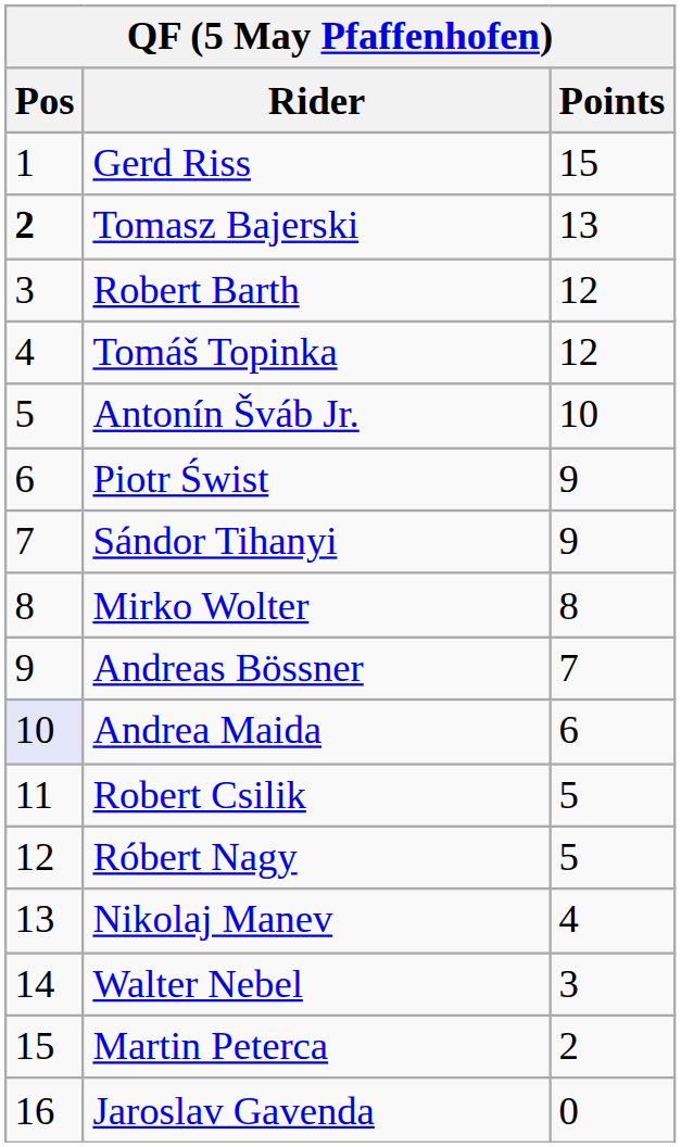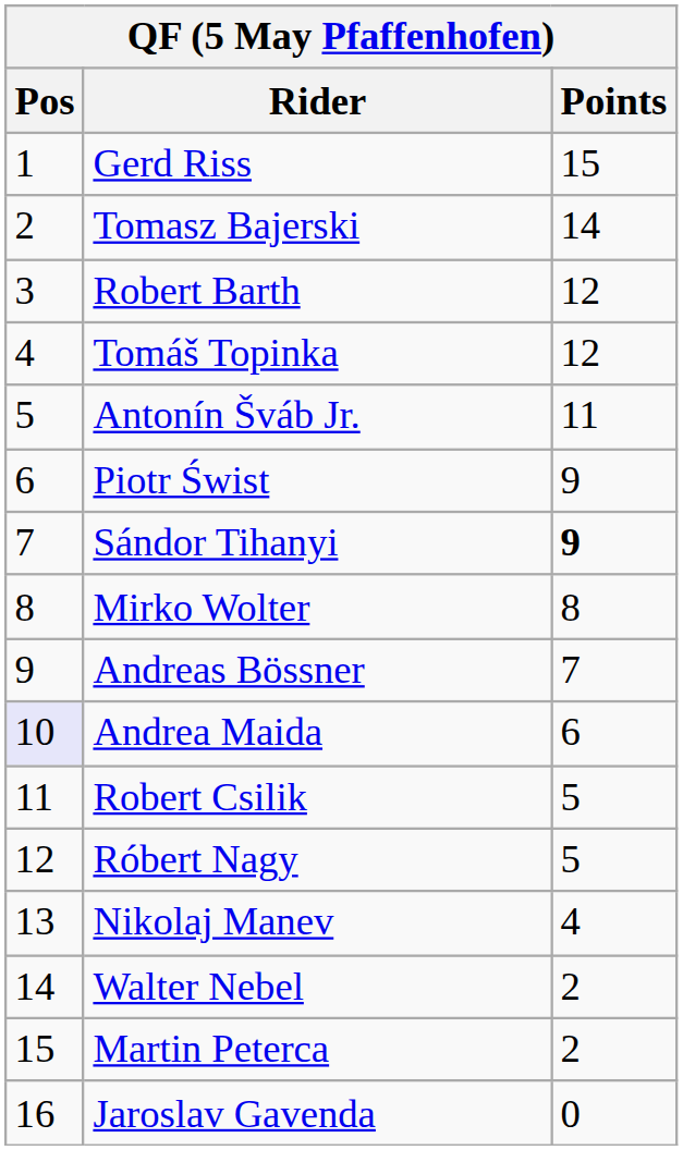 <table class="wikitable">
 <tr>
 <th colspan="6">QF (5 May  <a href='#'>Pfaffenhofen</a>)</th>
 </tr>
 <tr>
 <th width=20>Pos</th>
 <th width=180>Rider</th>
 <th width=40>Points</th>
 </tr>
 <tr>
 <td>1</td>
 <td style="text-align:left;"> <a href='#'>Gerd Riss</a></td>
 <td>15</td>
 </tr>
 <tr>
-<td><strong>2</strong></td>
+<td>2</td>
 <td style="text-align:left;"> <a href='#'>Tomasz Bajerski</a></td>
-<td>13</td>
+<td>14</td>
 </tr>
 <tr>
 <td>3</td>
 <td style="text-align:left;"> <a href='#'>Robert Barth</a></td>
 <td>12</td>
 </tr>
 <tr>
 <td>4</td>
 <td style="text-align:left;"> <a href='#'>Tomáš Topinka</a></td>
 <td>12</td>
 </tr>
 <tr>
 <td>5</td>
 <td style="text-align:left;"> <a href='#'>Antonín Šváb Jr.</a></td>
-<td>10</td>
+<td>11</td>
 </tr>
 <tr>
 <td>6</td>
 <td style="text-align:left;"> <a href='#'>Piotr Świst</a></td>
 <td>9</td>
 </tr>
 <tr>
 <td>7</td>
 <td style="text-align:left;"> <a href='#'>Sándor Tihanyi</a></td>
-<td>9</td>
+<td><strong>9</strong></td>
 </tr>
 <tr>
 <td>8</td>
 <td style="text-align:left;"> <a href='#'>Mirko Wolter</a></td>
 <td>8</td>
 </tr>
 <tr>
 <td>9</td>
 <td style="text-align:left;"> <a href='#'>Andreas Bössner</a></td>
 <td>7</td>
 </tr>
 <tr>
 <td style="background: lavender;">10</td>
 <td style="text-align:left;"> <a href='#'>Andrea Maida</a></td>
 <td>6</td>
 </tr>
 <tr>
 <td>11</td>
 <td style="text-align:left;"> <a href='#'>Robert Csilik</a></td>
 <td>5</td>
 </tr>
 <tr>
 <td>12</td>
 <td style="text-align:left;"> <a href='#'>Róbert Nagy</a></td>
 <td>5</td>
 </tr>
 <tr>
 <td>13</td>
 <td style="text-align:left;"> <a href='#'>Nikolaj Manev</a></td>
 <td>4</td>
 </tr>
 <tr>
 <td>14</td>
 <td style="text-align:left;"> <a href='#'>Walter Nebel</a></td>
-<td>3</td>
+<td>2</td>
 </tr>
 <tr>
 <td>15</td>
 <td style="text-align:left;"> <a href='#'>Martin Peterca</a></td>
 <td>2</td>
 </tr>
 <tr>
 <td>16</td>
 <td style="text-align:left;"> <a href='#'>Jaroslav Gavenda</a></td>
 <td>0</td>
 </tr>
 </table>
